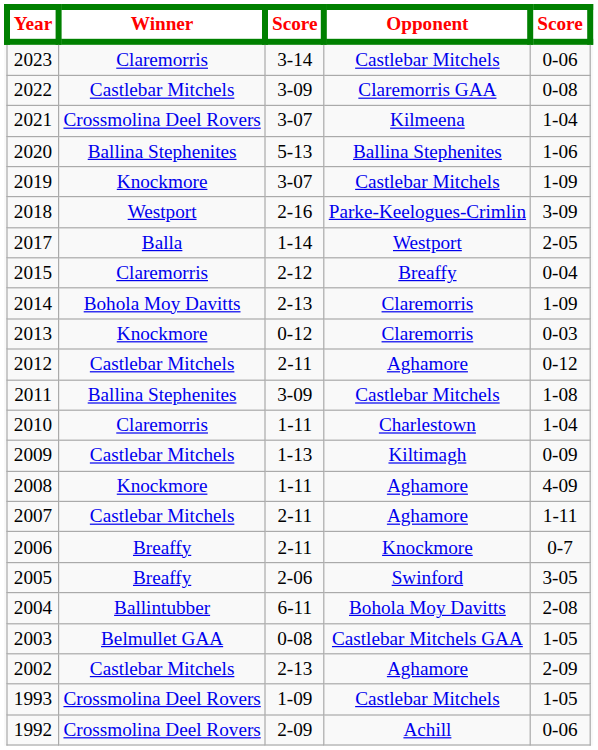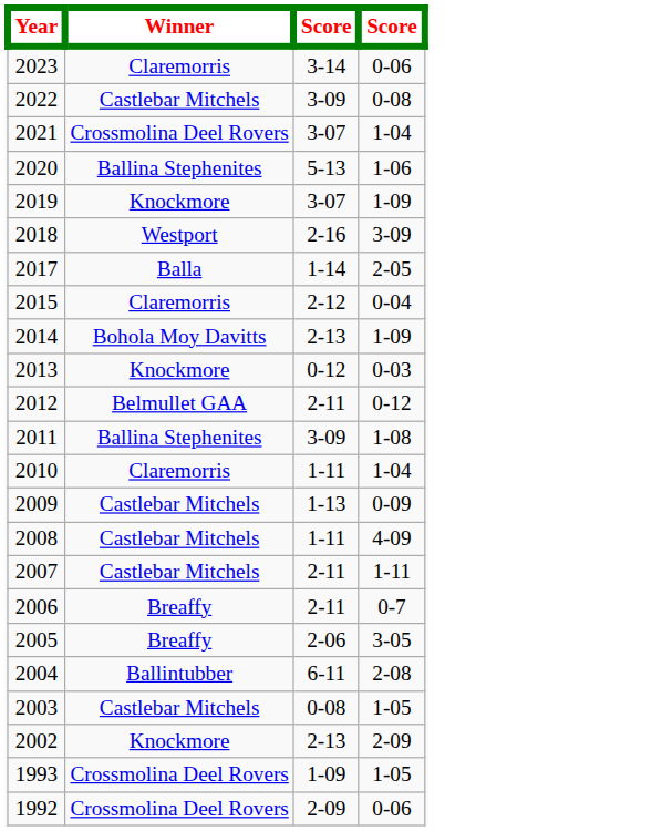 <table class="wikitable" style="text-align:center;">
 <tr>
 <th style="background:white; color:red; border:5px solid green">Year</th>
 <th style="background:white; color:red; border:5px solid green">Winner</th>
 <th style="background:white; color:red; border:5px solid green">Score</th>
-<th style="background:white; color:red; border:5px solid green">Opponent</th>
 <th style="background:white; color:red; border:5px solid green">Score</th>
 </tr>
 <tr>
 <td>2023</td>
 <td><a href='#'>Claremorris</a></td>
 <td>3-14</td>
-<td><a href='#'>Castlebar Mitchels</a></td>
 <td>0-06</td>
 </tr>
 <tr>
 <td>2022</td>
 <td><a href='#'>Castlebar Mitchels</a></td>
 <td>3-09</td>
-<td><a href='#'>Claremorris GAA</a></td>
 <td>0-08</td>
 </tr>
 <tr>
 <td>2021</td>
 <td><a href='#'>Crossmolina Deel Rovers</a></td>
 <td>3-07</td>
-<td><a href='#'>Kilmeena</a></td>
 <td>1-04</td>
 </tr>
 <tr>
 <td>2020</td>
 <td><a href='#'>Ballina Stephenites</a></td>
 <td>5-13</td>
-<td><a href='#'>Ballina Stephenites</a></td>
 <td>1-06</td>
 </tr>
 <tr>
 <td>2019</td>
 <td><a href='#'>Knockmore</a></td>
 <td>3-07</td>
-<td><a href='#'>Castlebar Mitchels</a></td>
 <td>1-09</td>
 </tr>
 <tr>
 <td>2018</td>
 <td><a href='#'>Westport</a></td>
 <td>2-16</td>
-<td><a href='#'>Parke-Keelogues-Crimlin</a></td>
 <td>3-09</td>
 </tr>
 <tr>
 <td>2017</td>
 <td><a href='#'>Balla</a></td>
 <td>1-14</td>
-<td><a href='#'>Westport</a></td>
 <td>2-05</td>
 </tr>
 <tr>
 <td>2015</td>
 <td><a href='#'>Claremorris</a></td>
 <td>2-12</td>
-<td><a href='#'>Breaffy</a></td>
 <td>0-04</td>
 </tr>
 <tr>
 <td>2014</td>
 <td><a href='#'>Bohola Moy Davitts</a></td>
 <td>2-13</td>
-<td><a href='#'>Claremorris</a></td>
 <td>1-09</td>
 </tr>
 <tr>
 <td>2013</td>
 <td><a href='#'>Knockmore</a></td>
 <td>0-12</td>
-<td><a href='#'>Claremorris</a></td>
 <td>0-03</td>
 </tr>
 <tr>
 <td>2012</td>
-<td><a href='#'>Castlebar Mitchels</a></td>
+<td><a href='#'>Belmullet GAA</a></td>
 <td>2-11</td>
-<td><a href='#'>Aghamore</a></td>
 <td>0-12</td>
 </tr>
 <tr>
 <td>2011</td>
 <td><a href='#'>Ballina Stephenites</a></td>
 <td>3-09</td>
-<td><a href='#'>Castlebar Mitchels</a></td>
 <td>1-08</td>
 </tr>
 <tr>
 <td>2010</td>
 <td><a href='#'>Claremorris</a></td>
 <td>1-11</td>
-<td><a href='#'>Charlestown</a></td>
 <td>1-04</td>
 </tr>
 <tr>
 <td>2009</td>
 <td><a href='#'>Castlebar Mitchels</a></td>
 <td>1-13</td>
-<td><a href='#'>Kiltimagh</a></td>
 <td>0-09</td>
 </tr>
 <tr>
 <td>2008</td>
-<td><a href='#'>Knockmore</a></td>
+<td><a href='#'>Castlebar Mitchels</a></td>
 <td>1-11</td>
-<td><a href='#'>Aghamore</a></td>
 <td>4-09</td>
 </tr>
 <tr>
 <td>2007</td>
 <td><a href='#'>Castlebar Mitchels</a></td>
 <td>2-11</td>
-<td><a href='#'>Aghamore</a></td>
 <td>1-11</td>
 </tr>
 <tr>
 <td>2006</td>
 <td><a href='#'>Breaffy</a></td>
 <td>2-11</td>
-<td><a href='#'>Knockmore</a></td>
 <td>0-7</td>
 </tr>
 <tr>
 <td>2005</td>
 <td><a href='#'>Breaffy</a></td>
 <td>2-06</td>
-<td><a href='#'>Swinford</a></td>
 <td>3-05</td>
 </tr>
 <tr>
 <td>2004</td>
 <td><a href='#'>Ballintubber</a></td>
 <td>6-11</td>
-<td><a href='#'>Bohola Moy Davitts</a></td>
 <td>2-08</td>
 </tr>
 <tr>
 <td>2003</td>
-<td><a href='#'>Belmullet GAA</a></td>
+<td><a href='#'>Castlebar Mitchels</a></td>
 <td>0-08</td>
-<td><a href='#'>Castlebar Mitchels GAA</a></td>
 <td>1-05</td>
 </tr>
 <tr>
 <td>2002</td>
-<td><a href='#'>Castlebar Mitchels</a></td>
+<td><a href='#'>Knockmore</a></td>
 <td>2-13</td>
-<td><a href='#'>Aghamore</a></td>
 <td>2-09</td>
 </tr>
 <tr>
 <td>1993</td>
 <td><a href='#'>Crossmolina Deel Rovers</a></td>
 <td>1-09</td>
-<td><a href='#'>Castlebar Mitchels</a></td>
 <td>1-05</td>
 </tr>
 <tr>
 <td>1992</td>
 <td><a href='#'>Crossmolina Deel Rovers</a></td>
 <td>2-09</td>
-<td><a href='#'>Achill</a></td>
 <td>0-06</td>
 </tr>
 </table>
